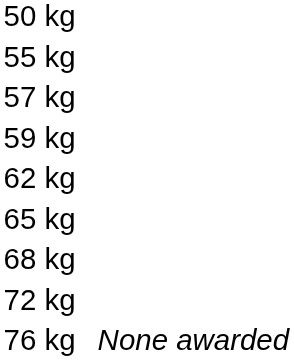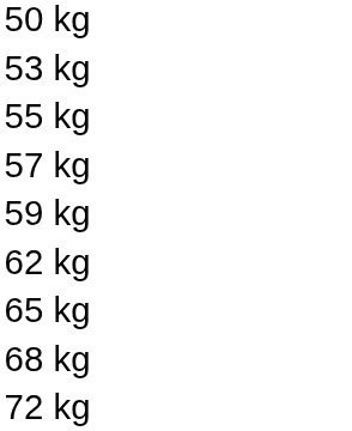 <table>
 <tr>
 <td>50 kg</td>
+<td></td>
+<td></td>
+<td></td>
+</tr>
+<tr>
+<td>53 kg</td>
 <td></td>
 <td></td>
 <td></td>
 </tr>
 <tr>
 <td>55 kg</td>
 <td></td>
 <td></td>
 <td></td>
 </tr>
 <tr>
 <td>57 kg</td>
 <td></td>
 <td></td>
 <td></td>
 </tr>
 <tr>
 <td>59 kg</td>
 <td></td>
 <td></td>
 <td></td>
 </tr>
 <tr>
 <td>62 kg</td>
 <td></td>
 <td></td>
 <td></td>
 </tr>
 <tr>
 <td>65 kg</td>
 <td></td>
 <td></td>
 <td></td>
 </tr>
 <tr>
 <td>68 kg</td>
 <td></td>
 <td></td>
 <td></td>
 </tr>
 <tr>
 <td>72 kg</td>
 <td></td>
 <td></td>
 <td></td>
 </tr>
-<tr>
-<td>76 kg</td>
-<td></td>
-<td></td>
-<td><em>None awarded</em></td>
-</tr>
 </table>
